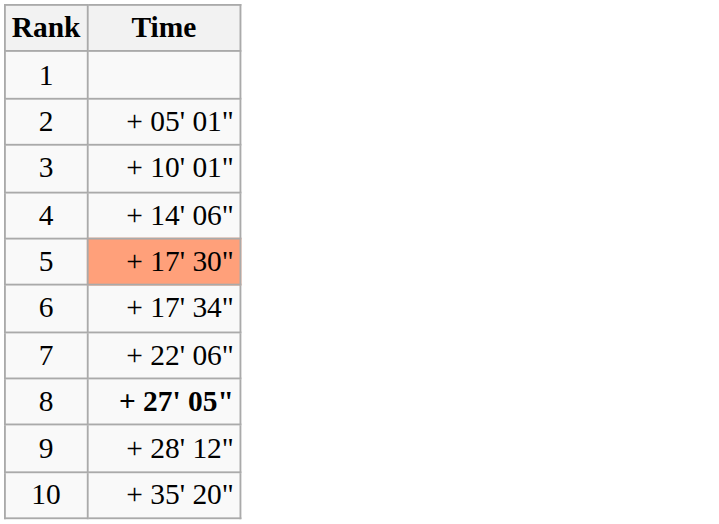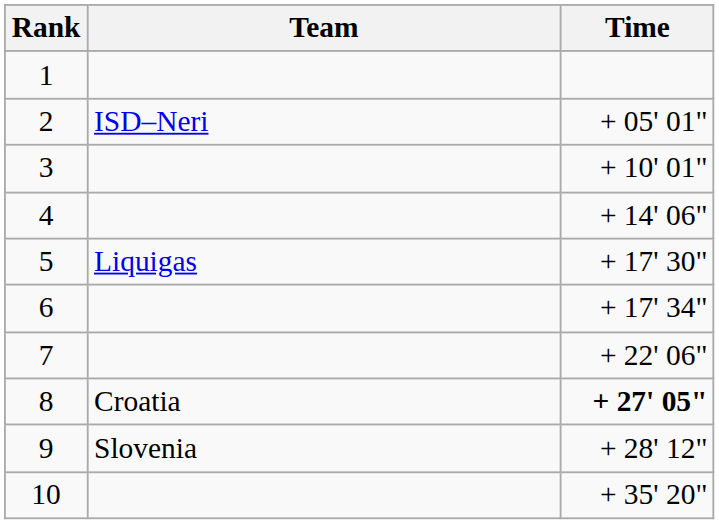 <table class="wikitable">
 <tr>
 <th>Rank</th>
+<th>Team</th>
 <th>Time</th>
 </tr>
 <tr>
 <td align=center>1</td>
+<td width=250> </td>
 <td width=76 align=right></td>
 </tr>
 <tr>
 <td align=center>2</td>
+<td> <a href='#'>ISD–Neri</a></td>
 <td align=right>+ 05' 01"</td>
 </tr>
 <tr>
 <td align=center>3</td>
+<td> </td>
 <td align=right>+ 10' 01"</td>
 </tr>
 <tr>
 <td align=center>4</td>
+<td> </td>
 <td align=right>+ 14' 06"</td>
 </tr>
 <tr>
 <td align=center>5</td>
-<td align=right style="background: lightsalmon;">+ 17' 30"</td>
+<td> <a href='#'>Liquigas</a></td>
+<td align=right>+ 17' 30"</td>
 </tr>
 <tr>
 <td align=center>6</td>
+<td> </td>
 <td align=right>+ 17' 34"</td>
 </tr>
 <tr>
 <td align=center>7</td>
+<td> </td>
 <td align=right>+ 22' 06"</td>
 </tr>
 <tr>
 <td align=center>8</td>
+<td> Croatia</td>
 <td align=right><strong>+ 27' 05"</strong></td>
 </tr>
 <tr>
 <td align=center>9</td>
+<td> Slovenia</td>
 <td align=right>+ 28' 12"</td>
 </tr>
 <tr>
 <td align=center>10</td>
+<td> </td>
 <td align=right>+ 35' 20"</td>
 </tr>
 </table>
